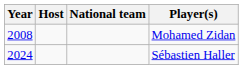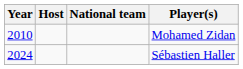 <table class="wikitable">
 <tr>
 <th Align=Left>Year</th>
 <th Align=Left>Host</th>
 <th Align=Left>National team</th>
 <th Align=Left>Player(s)</th>
 </tr>
 <tr>
-<td><a href='#'>2008</a></td>
+<td><a href='#'>2010</a></td>
 <td></td>
 <td></td>
 <td><a href='#'>Mohamed Zidan</a></td>
 </tr>
 <tr>
 <td><a href='#'>2024</a></td>
 <td></td>
 <td></td>
 <td><a href='#'>Sébastien Haller</a></td>
 </tr>
 </table>
